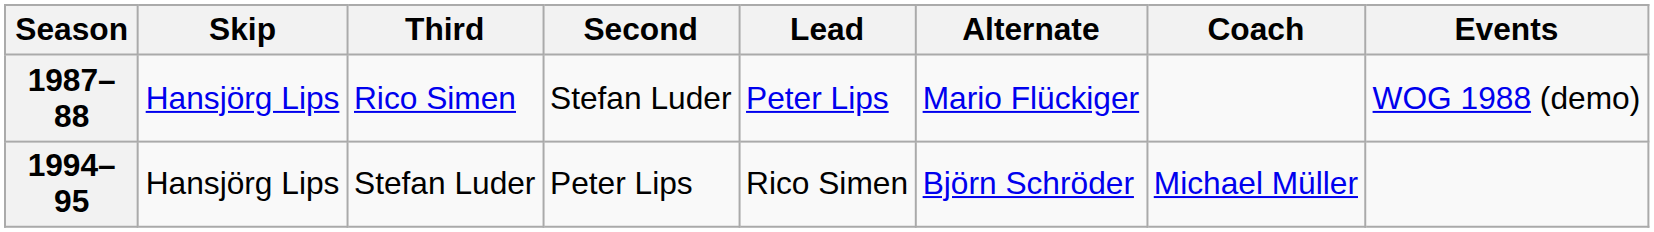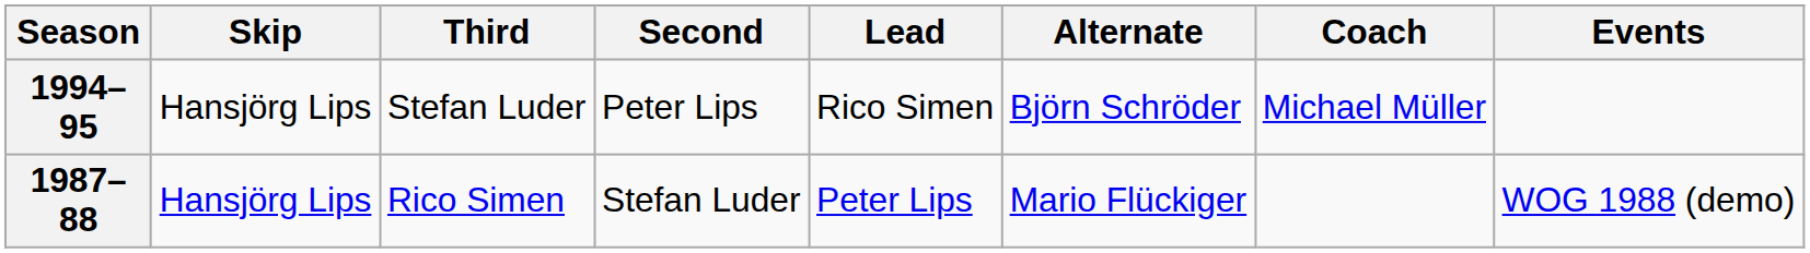 <table class="wikitable">
 <tr>
 <th scope="col" width=60>Season</th>
 <th scope="col">Skip</th>
 <th scope="col">Third</th>
 <th scope="col">Second</th>
 <th scope="col">Lead</th>
 <th scope="col">Alternate</th>
 <th scope="col">Coach</th>
 <th scope="col">Events</th>
 </tr>
 <tr>
+<th scope="row">1994–95</th>
+<td>Hansjörg Lips</td>
+<td>Stefan Luder</td>
+<td>Peter Lips</td>
+<td>Rico Simen</td>
+<td><a href='#'>Björn Schröder</a></td>
+<td><a href='#'>Michael Müller</a></td>
+<td> </td>
+</tr>
+<tr>
 <th scope="row">1987–88</th>
 <td><a href='#'>Hansjörg Lips</a></td>
 <td><a href='#'>Rico Simen</a></td>
 <td>Stefan Luder</td>
 <td><a href='#'>Peter Lips</a></td>
 <td><a href='#'>Mario Flückiger</a></td>
 <td></td>
 <td><a href='#'>WOG 1988</a> (demo) </td>
 </tr>
-<tr>
-<th scope="row">1994–95</th>
-<td>Hansjörg Lips</td>
-<td>Stefan Luder</td>
-<td>Peter Lips</td>
-<td>Rico Simen</td>
-<td><a href='#'>Björn Schröder</a></td>
-<td><a href='#'>Michael Müller</a></td>
-<td> </td>
-</tr>
 </table>
